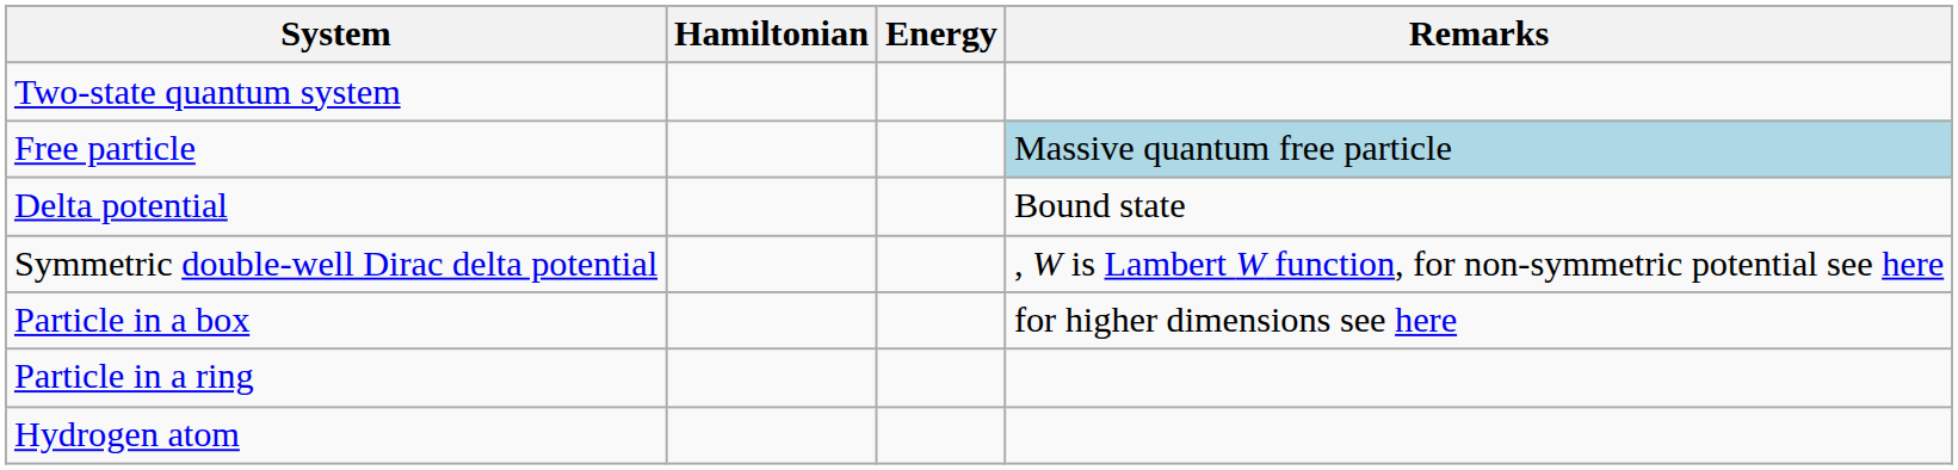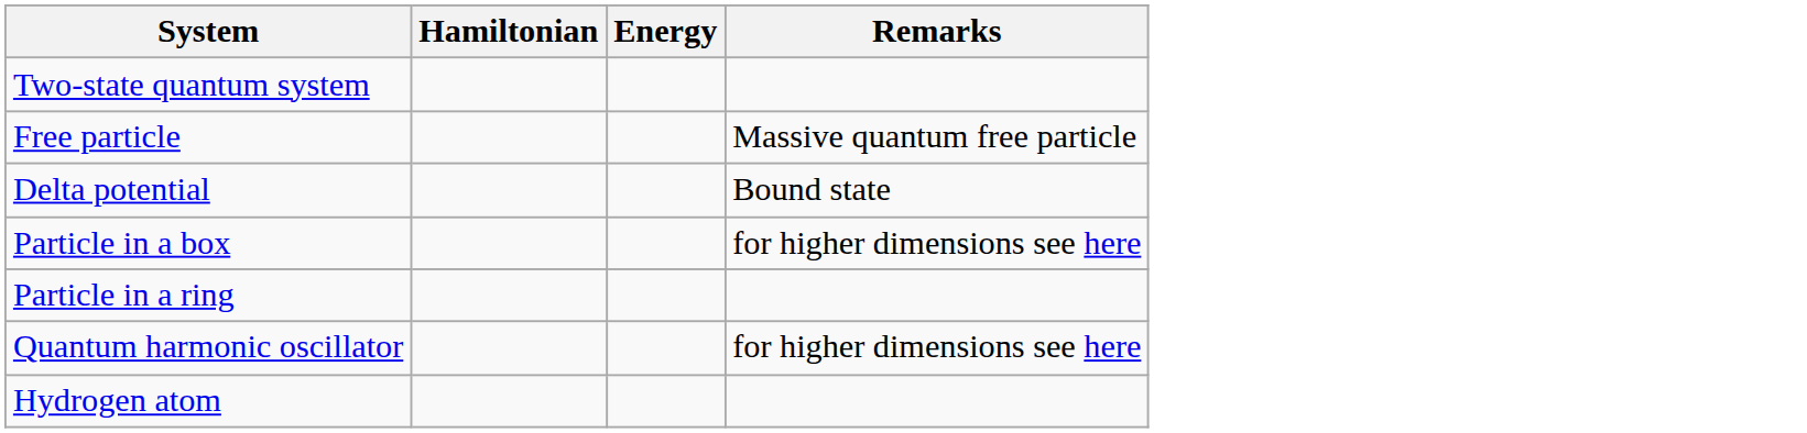 <table class="wikitable">
 <tr>
 <th>System</th>
 <th>Hamiltonian</th>
 <th>Energy</th>
 <th>Remarks</th>
 </tr>
 <tr>
 <td><a href='#'>Two-state quantum system</a></td>
 <td></td>
 <td></td>
 <td></td>
 </tr>
 <tr>
 <td><a href='#'>Free particle</a></td>
 <td></td>
 <td></td>
-<td style="background: lightblue;">Massive quantum free particle</td>
+<td>Massive quantum free particle</td>
 </tr>
 <tr>
 <td><a href='#'>Delta potential</a></td>
 <td></td>
 <td></td>
 <td>Bound state</td>
-</tr>
-<tr>
-<td>Symmetric <a href='#'>double-well Dirac delta potential</a></td>
-<td></td>
-<td></td>
-<td>, <em>W</em> is  <a href='#'>Lambert <em>W</em> function</a>, for non-symmetric potential see <a href='#'>here</a></td>
 </tr>
 <tr>
 <td><a href='#'>Particle in a box</a></td>
 <td></td>
 <td></td>
 <td>for higher dimensions see <a href='#'>here</a></td>
 </tr>
 <tr>
 <td><a href='#'>Particle in a ring</a></td>
 <td></td>
 <td></td>
 <td></td>
 </tr>
 <tr>
+<td><a href='#'>Quantum harmonic oscillator</a></td>
+<td></td>
+<td></td>
+<td>for higher dimensions see <a href='#'>here</a></td>
+</tr>
+<tr>
 <td><a href='#'>Hydrogen atom</a></td>
 <td></td>
 <td></td>
 </tr>
 </table>
